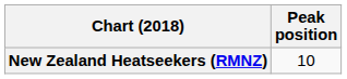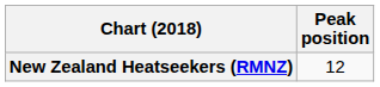 <table class="wikitable plainrowheaders" style="text-align:center">
 <tr>
 <th scope="col">Chart (2018)</th>
 <th scope="col">Peak<br>position</th>
 </tr>
 <tr>
 <th scope="row">New Zealand Heatseekers (<a href='#'>RMNZ</a>)</th>
-<td>10</td>
+<td>12</td>
 </tr>
 </table>
